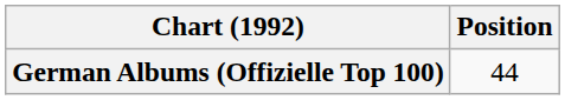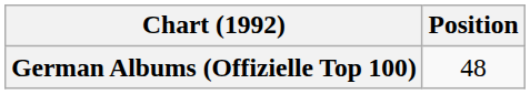 <table class="wikitable plainrowheaders" style="text-align:center">
 <tr>
 <th scope="col">Chart (1992)</th>
 <th scope="col">Position</th>
 </tr>
 <tr>
 <th scope="row">German Albums (Offizielle Top 100)</th>
-<td>44</td>
+<td>48</td>
 </tr>
 </table>
